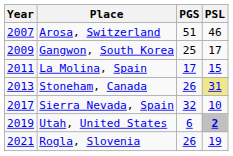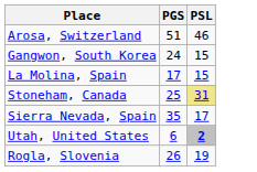 <table class="wikitable sortable" style="text-align:center;">
 <tr>
-<th>Year</th>
 <th>Place</th>
 <th>PGS</th>
 <th>PSL</th>
 </tr>
 <tr>
-<td><a href='#'>2007</a></td>
 <td style="text-align:left;"> <a href='#'>Arosa</a>, <a href='#'>Switzerland</a></td>
 <td>51</td>
 <td>46</td>
 </tr>
 <tr>
-<td><a href='#'>2009</a></td>
 <td style="text-align:left;"> <a href='#'>Gangwon</a>, <a href='#'>South Korea</a></td>
-<td>25</td>
-<td>17</td>
+<td>24</td>
+<td>15</td>
 </tr>
 <tr>
-<td><a href='#'>2011</a></td>
 <td style="text-align:left;"> <a href='#'>La Molina</a>, <a href='#'>Spain</a></td>
 <td><a href='#'>17</a></td>
 <td><a href='#'>15</a></td>
 </tr>
 <tr>
-<td><a href='#'>2013</a></td>
 <td style="text-align:left;"> <a href='#'>Stoneham</a>, <a href='#'>Canada</a></td>
-<td><a href='#'>26</a></td>
+<td><a href='#'>25</a></td>
 <td style="background: khaki;"><a href='#'>31</a></td>
 </tr>
 <tr>
-<td><a href='#'>2017</a></td>
 <td style="text-align:left;"> <a href='#'>Sierra Nevada</a>, <a href='#'>Spain</a></td>
-<td><a href='#'>32</a></td>
-<td><a href='#'>10</a></td>
+<td><a href='#'>35</a></td>
+<td><a href='#'>17</a></td>
 </tr>
 <tr>
-<td><a href='#'>2019</a></td>
 <td style="text-align:left;"> <a href='#'>Utah</a>, <a href='#'>United States</a></td>
 <td><a href='#'>6</a></td>
 <td bgcolor=silver><a href='#'><strong>2</strong></a></td>
 </tr>
 <tr>
-<td><a href='#'>2021</a></td>
 <td style="text-align:left;"> <a href='#'>Rogla</a>, <a href='#'>Slovenia</a></td>
 <td><a href='#'>26</a></td>
 <td><a href='#'>19</a></td>
 </tr>
 </table>
